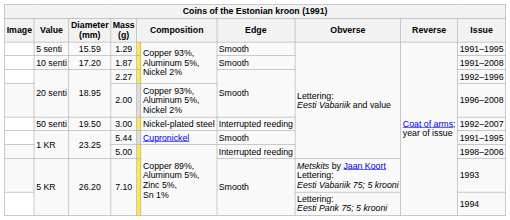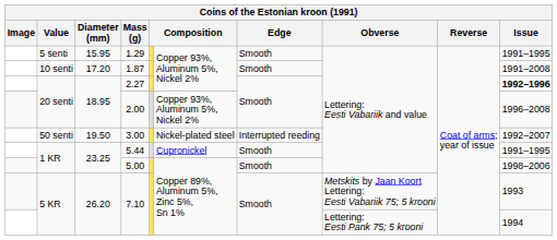 <table class="wikitable" style="margin:auto; font-size:90%; border-width:1px;">
 <tr>
 <th colspan="13">Coins of the Estonian kroon (1991)</th>
 </tr>
 <tr>
 <th>Image</th>
 <th>Value</th>
 <th>Diameter<br>(mm)</th>
 <th>Mass<br>(g)</th>
 <th colspan=2>Composition</th>
 <th>Edge</th>
 <th>Obverse</th>
 <th>Reverse</th>
 <th>Issue</th>
 </tr>
 <tr>
 <td style="background:white;text-align:center"></td>
 <td>5 senti</td>
-<td align=center>15.59</td>
+<td align=center>15.95</td>
 <td align=center>1.29</td>
 <td style="background-color:#ffe550;"></td>
 <td rowspan=3>Copper 93%,<br>Aluminum 5%,<br>Nickel 2%</td>
 <td>Smooth</td>
 <td rowspan=7>Lettering:<br><em>Eesti Vabariik</em> and value</td>
 <td rowspan=9><a href='#'>Coat of arms</a>;<br>year of issue</td>
 <td>1991–1995</td>
 </tr>
 <tr>
 <td style="background:white;text-align:center"></td>
 <td>10 senti</td>
 <td align=center>17.20</td>
 <td align=center>1.87</td>
 <td style="background-color:#ffe550;"></td>
 <td>Smooth</td>
 <td>1991–2008</td>
 </tr>
 <tr>
 <td style="background:white;text-align:center"></td>
 <td rowspan=2>20 senti</td>
 <td rowspan=2 align=center>18.95</td>
 <td align=center>2.27</td>
 <td style="background-color:#ffe550;"></td>
 <td rowspan=2>Smooth</td>
-<td>1992–1996</td>
+<td><strong>1992–1996</strong></td>
 </tr>
 <tr>
 <td></td>
 <td align=center>2.00</td>
 <td style="background-color:#dcdcdc;"></td>
 <td>Copper 93%,<br>Aluminum 5%,<br>Nickel 2%</td>
 <td>1996–2008</td>
 </tr>
 <tr>
 <td style="background:white;text-align:center"></td>
 <td>50 senti</td>
 <td align=center>19.50</td>
 <td align=center>3.00</td>
 <td style="background-color:#ffe550;"></td>
 <td>Nickel-plated steel</td>
 <td>Interrupted reeding</td>
 <td>1992–2007</td>
 </tr>
 <tr>
 <td style="background:white;text-align:center"></td>
 <td rowspan=2>1 KR</td>
 <td rowspan=2 align=center>23.25</td>
 <td align=center>5.44</td>
 <td style="background-color:#dcdcdc;"></td>
 <td><a href='#'>Cupronickel</a></td>
 <td>Smooth</td>
 <td>1991–1995</td>
 </tr>
 <tr>
 <td></td>
 <td align=center>5.00</td>
 <td style="background-color:#ffe550;"></td>
 <td rowspan=3>Copper 89%,<br>Aluminum 5%,<br>Zinc 5%,<br>Sn 1%</td>
-<td>Interrupted reeding</td>
+<td>Smooth</td>
 <td>1998–2006</td>
 </tr>
 <tr>
 <td></td>
 <td rowspan=2>5 KR</td>
 <td rowspan=2 align=center>26.20</td>
 <td rowspan=2 align=center>7.10</td>
 <td rowspan=2 style="background-color:#ffe550;"></td>
 <td rowspan=2>Smooth</td>
 <td><em>Metskits</em> by <a href='#'>Jaan Koort</a><br>Lettering:<br><em>Eesti Vabariik 75; 5 krooni</em></td>
 <td>1993</td>
 </tr>
 <tr>
 <td style="background:white;text-align:center"></td>
 <td>Lettering:<br><em>Eesti Pank 75; 5 krooni</em></td>
 <td>1994</td>
 </tr>
 </table>
